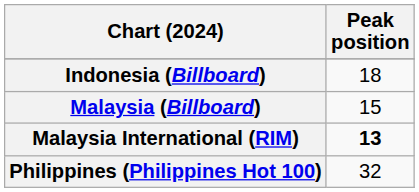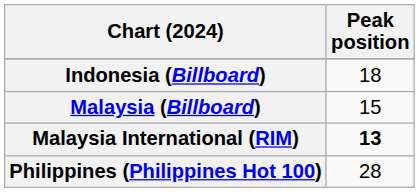 <table class="wikitable sortable plainrowheaders" style="text-align:center">
 <tr>
 <th scope="col">Chart (2024)</th>
 <th scope="col">Peak<br>position</th>
 </tr>
 <tr>
 </tr>
 <tr>
 </tr>
 <tr>
 <th scope="row">Indonesia (<em><a href='#'>Billboard</a></em>)</th>
 <td>18</td>
 </tr>
 <tr>
 <th scope="row"><a href='#'>Malaysia</a> (<em><a href='#'>Billboard</a></em>)</th>
 <td>15</td>
 </tr>
 <tr>
 <th scope="row">Malaysia International (<a href='#'>RIM</a>)</th>
 <td><strong>13</strong></td>
 </tr>
 <tr>
 <th scope="row">Philippines (<a href='#'>Philippines Hot 100</a>)</th>
-<td>32</td>
+<td>28</td>
 </tr>
 </table>
